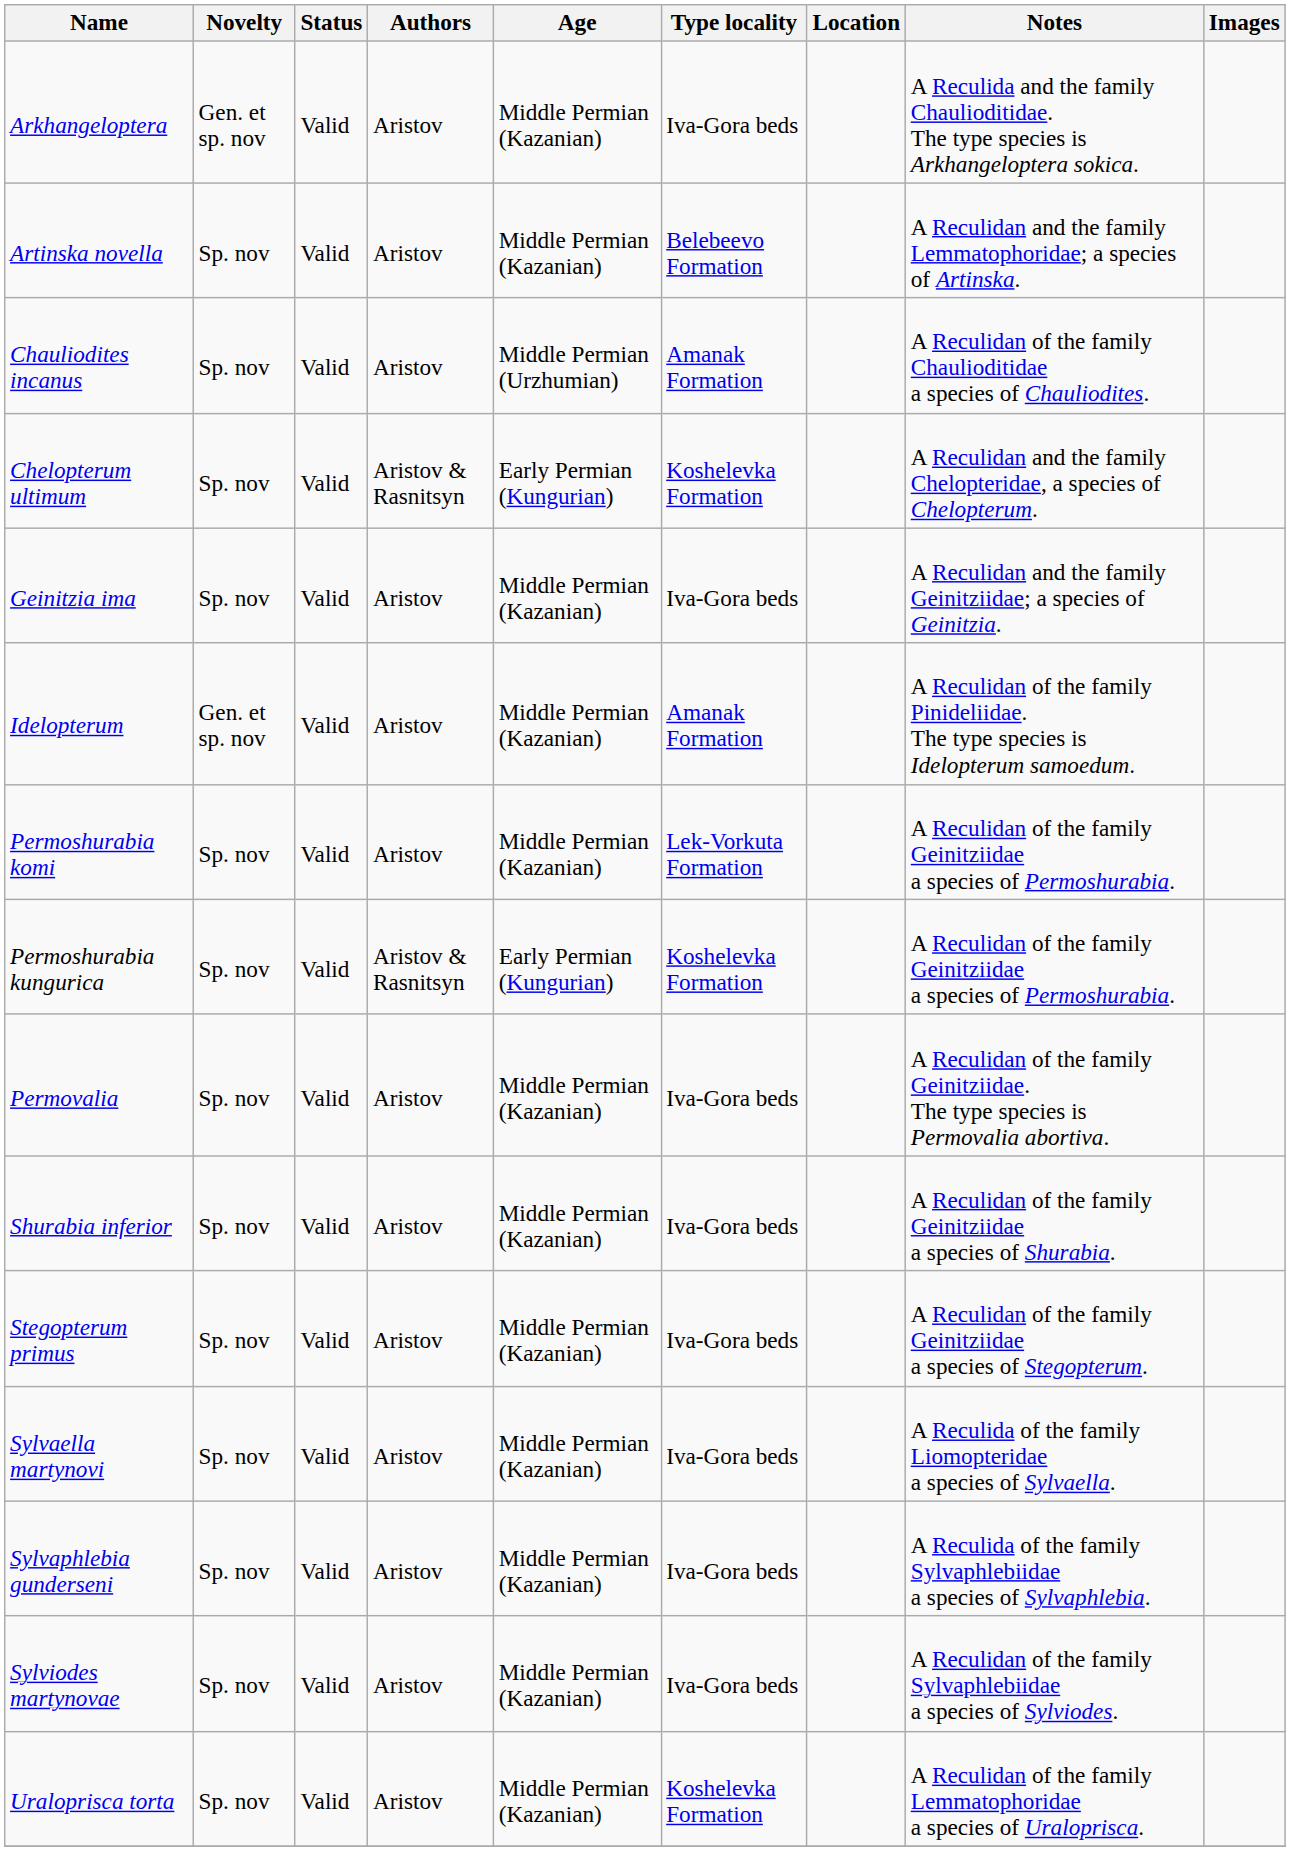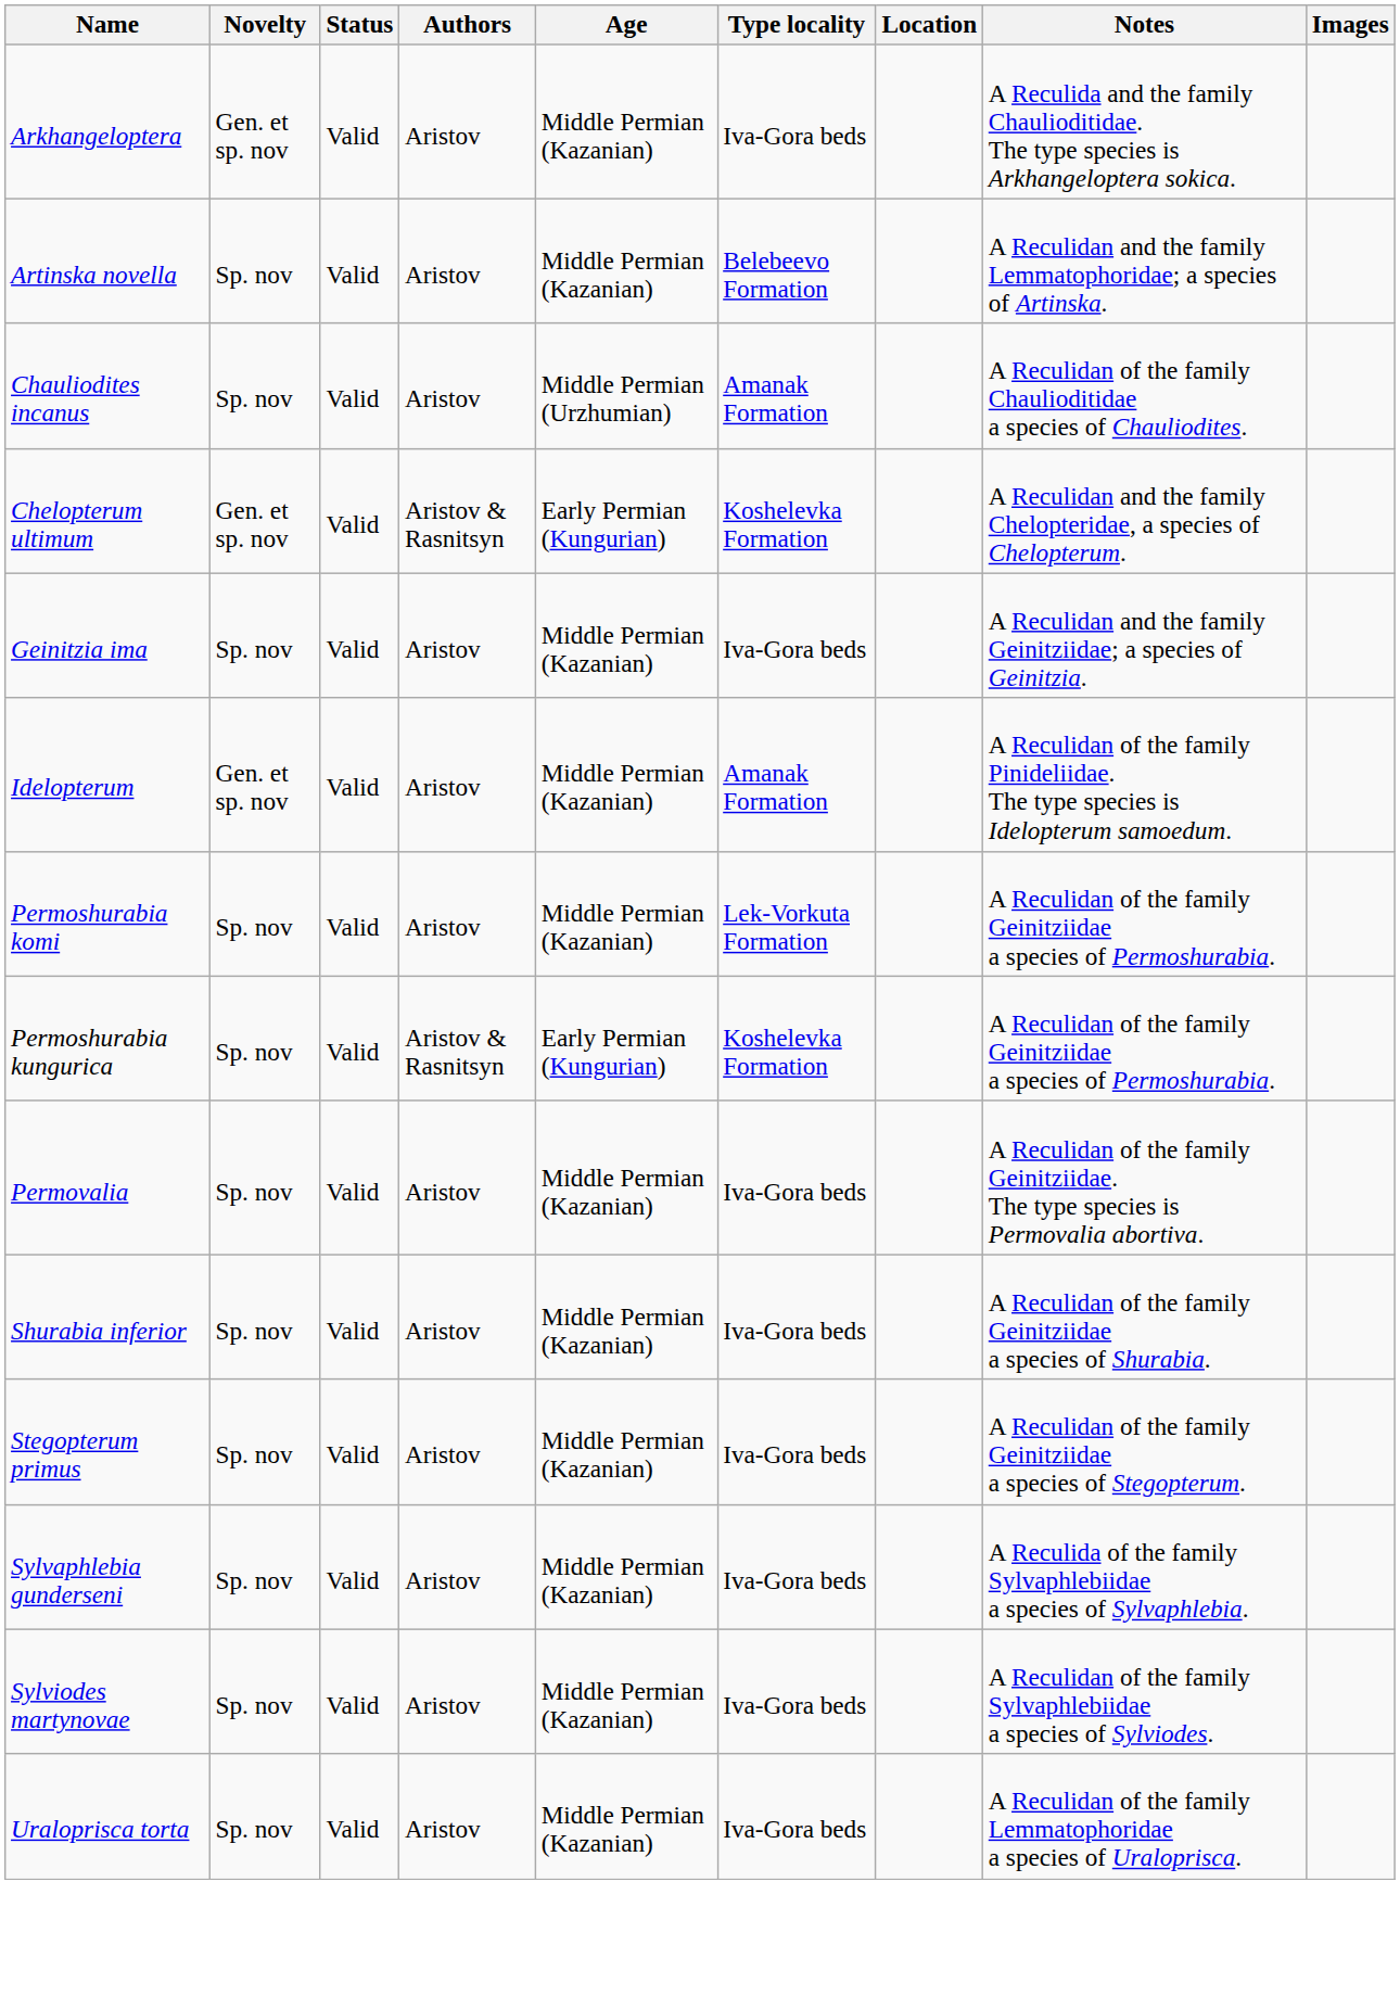 <table class="wikitable sortable" align="center" width="100%">
 <tr>
 <th>Name</th>
 <th>Novelty</th>
 <th>Status</th>
 <th>Authors</th>
 <th>Age</th>
 <th>Type locality</th>
 <th>Location</th>
 <th>Notes</th>
 <th>Images</th>
 </tr>
 <tr>
 <td><br><em><a href='#'>Arkhangeloptera</a></em></td>
 <td><br>Gen. et sp. nov</td>
 <td><br>Valid</td>
 <td><br>Aristov</td>
 <td><br>Middle Permian (Kazanian)</td>
 <td><br>Iva-Gora beds</td>
 <td><br></td>
 <td><br>A <a href='#'>Reculida</a> and the family <a href='#'>Chaulioditidae</a>.<br> The type species is <em>Arkhangeloptera sokica</em>.</td>
 <td></td>
 </tr>
 <tr>
 <td><br><em><a href='#'>Artinska novella</a></em></td>
 <td><br>Sp. nov</td>
 <td><br>Valid</td>
 <td><br>Aristov</td>
 <td><br>Middle Permian (Kazanian)</td>
 <td><br><a href='#'>Belebeevo Formation</a></td>
 <td><br></td>
 <td><br>A <a href='#'>Reculidan</a> and the family <a href='#'>Lemmatophoridae</a>; a species of <em><a href='#'>Artinska</a></em>.</td>
 <td></td>
 </tr>
 <tr>
 <td><br><em><a href='#'>Chauliodites incanus</a></em></td>
 <td><br>Sp. nov</td>
 <td><br>Valid</td>
 <td><br>Aristov</td>
 <td><br>Middle Permian (Urzhumian)</td>
 <td><br><a href='#'>Amanak Formation</a></td>
 <td><br></td>
 <td><br>A <a href='#'>Reculidan</a> of the family <a href='#'>Chaulioditidae</a><br> a species of <em><a href='#'>Chauliodites</a></em>.</td>
 <td></td>
 </tr>
 <tr>
 <td><br><em><a href='#'>Chelopterum ultimum</a></em></td>
-<td><br>Sp. nov</td>
+<td><br>Gen. et sp. nov</td>
 <td><br>Valid</td>
 <td><br>Aristov & Rasnitsyn</td>
 <td><br>Early Permian (<a href='#'>Kungurian</a>)</td>
 <td><br><a href='#'>Koshelevka Formation</a></td>
 <td><br></td>
 <td><br>A <a href='#'>Reculidan</a> and the family <a href='#'>Chelopteridae</a>, a species of <em><a href='#'>Chelopterum</a></em>.</td>
 <td></td>
 </tr>
 <tr>
 <td><br><em><a href='#'>Geinitzia ima</a></em></td>
 <td><br>Sp. nov</td>
 <td><br>Valid</td>
 <td><br>Aristov</td>
 <td><br>Middle Permian (Kazanian)</td>
 <td><br>Iva-Gora beds</td>
 <td><br></td>
 <td><br>A <a href='#'>Reculidan</a> and the family <a href='#'>Geinitziidae</a>; a species of <em><a href='#'>Geinitzia</a></em>.</td>
 <td></td>
 </tr>
 <tr>
 <td><br><em><a href='#'>Idelopterum</a></em></td>
 <td><br>Gen. et sp. nov</td>
 <td><br>Valid</td>
 <td><br>Aristov</td>
 <td><br>Middle Permian (Kazanian)</td>
 <td><br><a href='#'>Amanak Formation</a></td>
 <td><br></td>
 <td><br>A <a href='#'>Reculidan</a> of the family <a href='#'>Pinideliidae</a>.<br> The type species is <em>Idelopterum samoedum</em>.</td>
 <td></td>
 </tr>
 <tr>
 <td><br><em><a href='#'>Permoshurabia komi</a></em></td>
 <td><br>Sp. nov</td>
 <td><br>Valid</td>
 <td><br>Aristov</td>
 <td><br>Middle Permian (Kazanian)</td>
 <td><br><a href='#'>Lek-Vorkuta Formation</a></td>
 <td><br></td>
 <td><br>A <a href='#'>Reculidan</a> of the family <a href='#'>Geinitziidae</a><br> a species of <em><a href='#'>Permoshurabia</a></em>.</td>
 <td></td>
 </tr>
 <tr>
 <td><br><em>Permoshurabia kungurica</em></td>
 <td><br>Sp. nov</td>
 <td><br>Valid</td>
 <td><br>Aristov & Rasnitsyn</td>
 <td><br>Early Permian (<a href='#'>Kungurian</a>)</td>
 <td><br><a href='#'>Koshelevka Formation</a></td>
 <td><br></td>
 <td><br>A <a href='#'>Reculidan</a> of the family <a href='#'>Geinitziidae</a><br> a species of <em><a href='#'>Permoshurabia</a></em>.</td>
 <td></td>
 </tr>
 <tr>
 <td><br><em><a href='#'>Permovalia</a></em></td>
 <td><br>Sp. nov</td>
 <td><br>Valid</td>
 <td><br>Aristov</td>
 <td><br>Middle Permian (Kazanian)</td>
 <td><br>Iva-Gora beds</td>
 <td><br></td>
 <td><br>A <a href='#'>Reculidan</a> of the family <a href='#'>Geinitziidae</a>.<br> The type species is <em>Permovalia abortiva</em>.</td>
 <td></td>
 </tr>
 <tr>
 <td><br><em><a href='#'>Shurabia inferior</a></em></td>
 <td><br>Sp. nov</td>
 <td><br>Valid</td>
 <td><br>Aristov</td>
 <td><br>Middle Permian (Kazanian)</td>
 <td><br>Iva-Gora beds</td>
 <td><br></td>
 <td><br>A <a href='#'>Reculidan</a> of the family <a href='#'>Geinitziidae</a><br> a species of <em><a href='#'>Shurabia</a></em>.</td>
 <td></td>
 </tr>
 <tr>
 <td><br><em><a href='#'>Stegopterum primus</a></em></td>
 <td><br>Sp. nov</td>
 <td><br>Valid</td>
 <td><br>Aristov</td>
 <td><br>Middle Permian (Kazanian)</td>
 <td><br>Iva-Gora beds</td>
 <td><br></td>
 <td><br>A <a href='#'>Reculidan</a> of the family <a href='#'>Geinitziidae</a><br> a species of <em><a href='#'>Stegopterum</a></em>.</td>
 <td></td>
 </tr>
 <tr>
-<td><br><em><a href='#'>Sylvaella martynovi</a></em></td>
-<td><br>Sp. nov</td>
-<td><br>Valid</td>
-<td><br>Aristov</td>
-<td><br>Middle Permian (Kazanian)</td>
-<td><br>Iva-Gora beds</td>
-<td><br></td>
-<td><br>A <a href='#'>Reculida</a> of the family <a href='#'>Liomopteridae</a><br> a species of <em><a href='#'>Sylvaella</a></em>.</td>
-<td></td>
-</tr>
-<tr>
 <td><br><em><a href='#'>Sylvaphlebia gunderseni</a></em></td>
 <td><br>Sp. nov</td>
 <td><br>Valid</td>
 <td><br>Aristov</td>
 <td><br>Middle Permian (Kazanian)</td>
 <td><br>Iva-Gora beds</td>
 <td><br></td>
 <td><br>A <a href='#'>Reculida</a> of the family <a href='#'>Sylvaphlebiidae</a><br> a species of <em><a href='#'>Sylvaphlebia</a></em>.</td>
 <td></td>
 </tr>
 <tr>
 <td><br><em><a href='#'>Sylviodes martynovae</a></em></td>
 <td><br>Sp. nov</td>
 <td><br>Valid</td>
 <td><br>Aristov</td>
 <td><br>Middle Permian (Kazanian)</td>
 <td><br>Iva-Gora beds</td>
 <td><br></td>
 <td><br>A <a href='#'>Reculidan</a> of the family <a href='#'>Sylvaphlebiidae</a><br> a species of <em><a href='#'>Sylviodes</a></em>.</td>
 <td></td>
 </tr>
 <tr>
 <td><br><em><a href='#'>Uraloprisca torta</a></em></td>
 <td><br>Sp. nov</td>
 <td><br>Valid</td>
 <td><br>Aristov</td>
 <td><br>Middle Permian (Kazanian)</td>
-<td><br><a href='#'>Koshelevka Formation</a></td>
+<td><br>Iva-Gora beds</td>
 <td><br></td>
 <td><br>A <a href='#'>Reculidan</a> of  the family <a href='#'>Lemmatophoridae</a><br> a species of <em><a href='#'>Uraloprisca</a></em>.</td>
 <td></td>
 </tr>
 <tr>
 </tr>
 </table>
